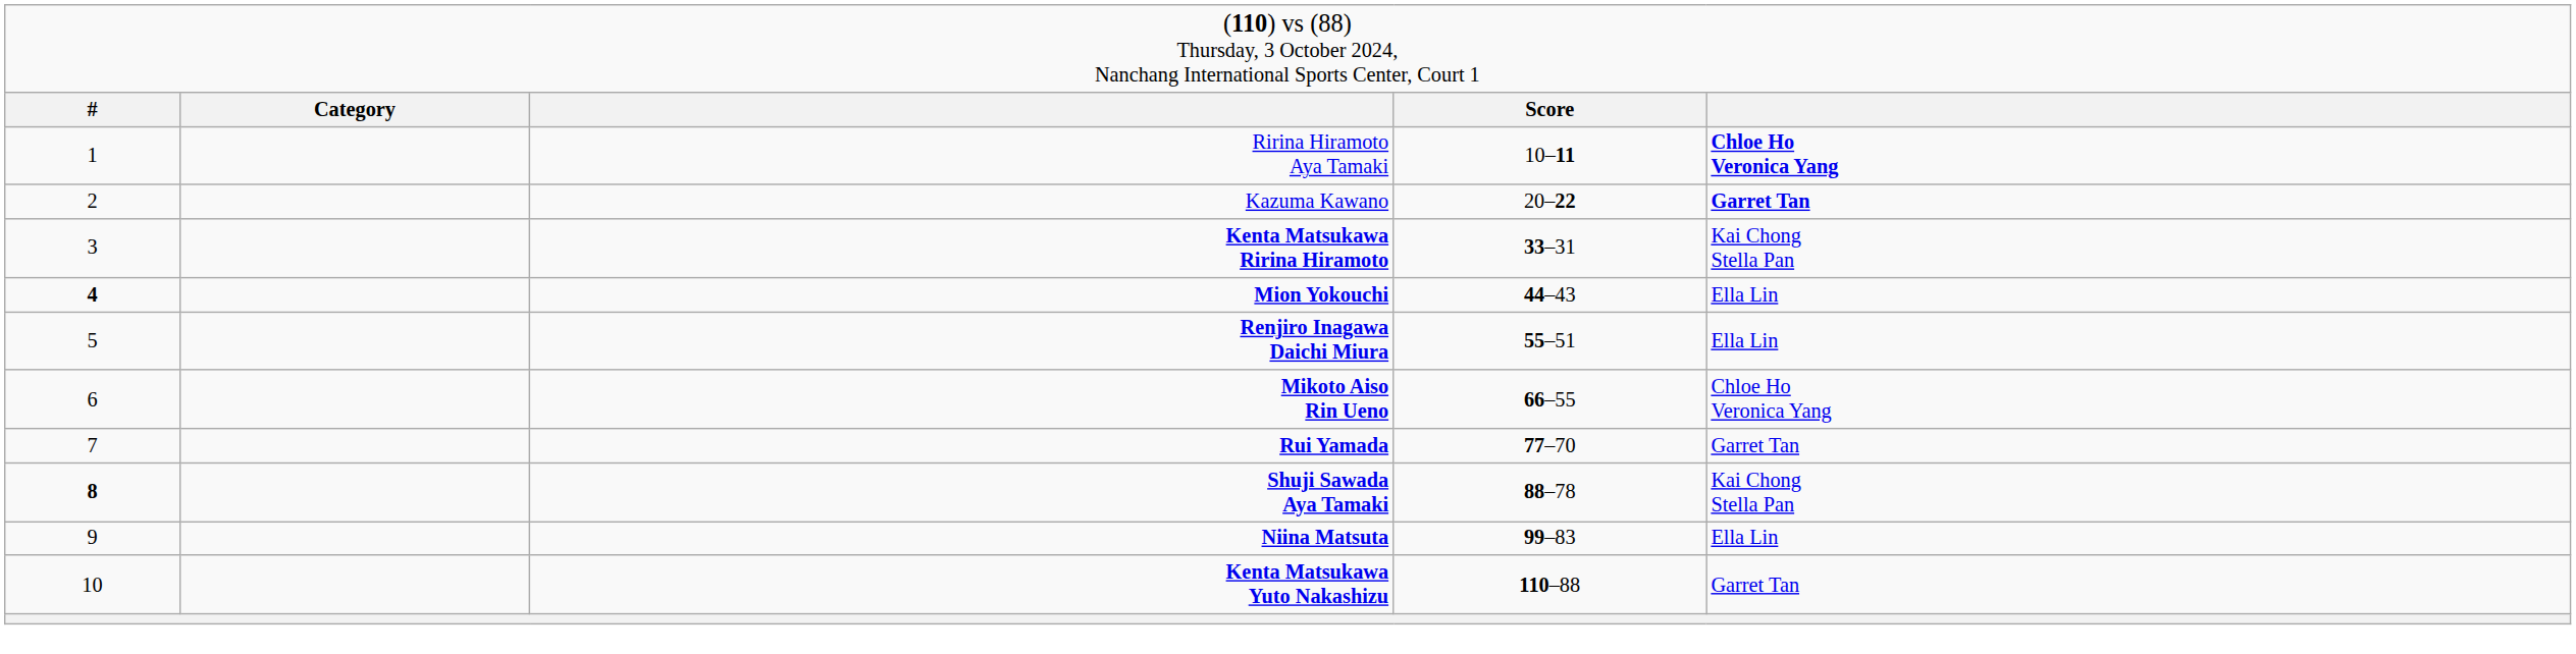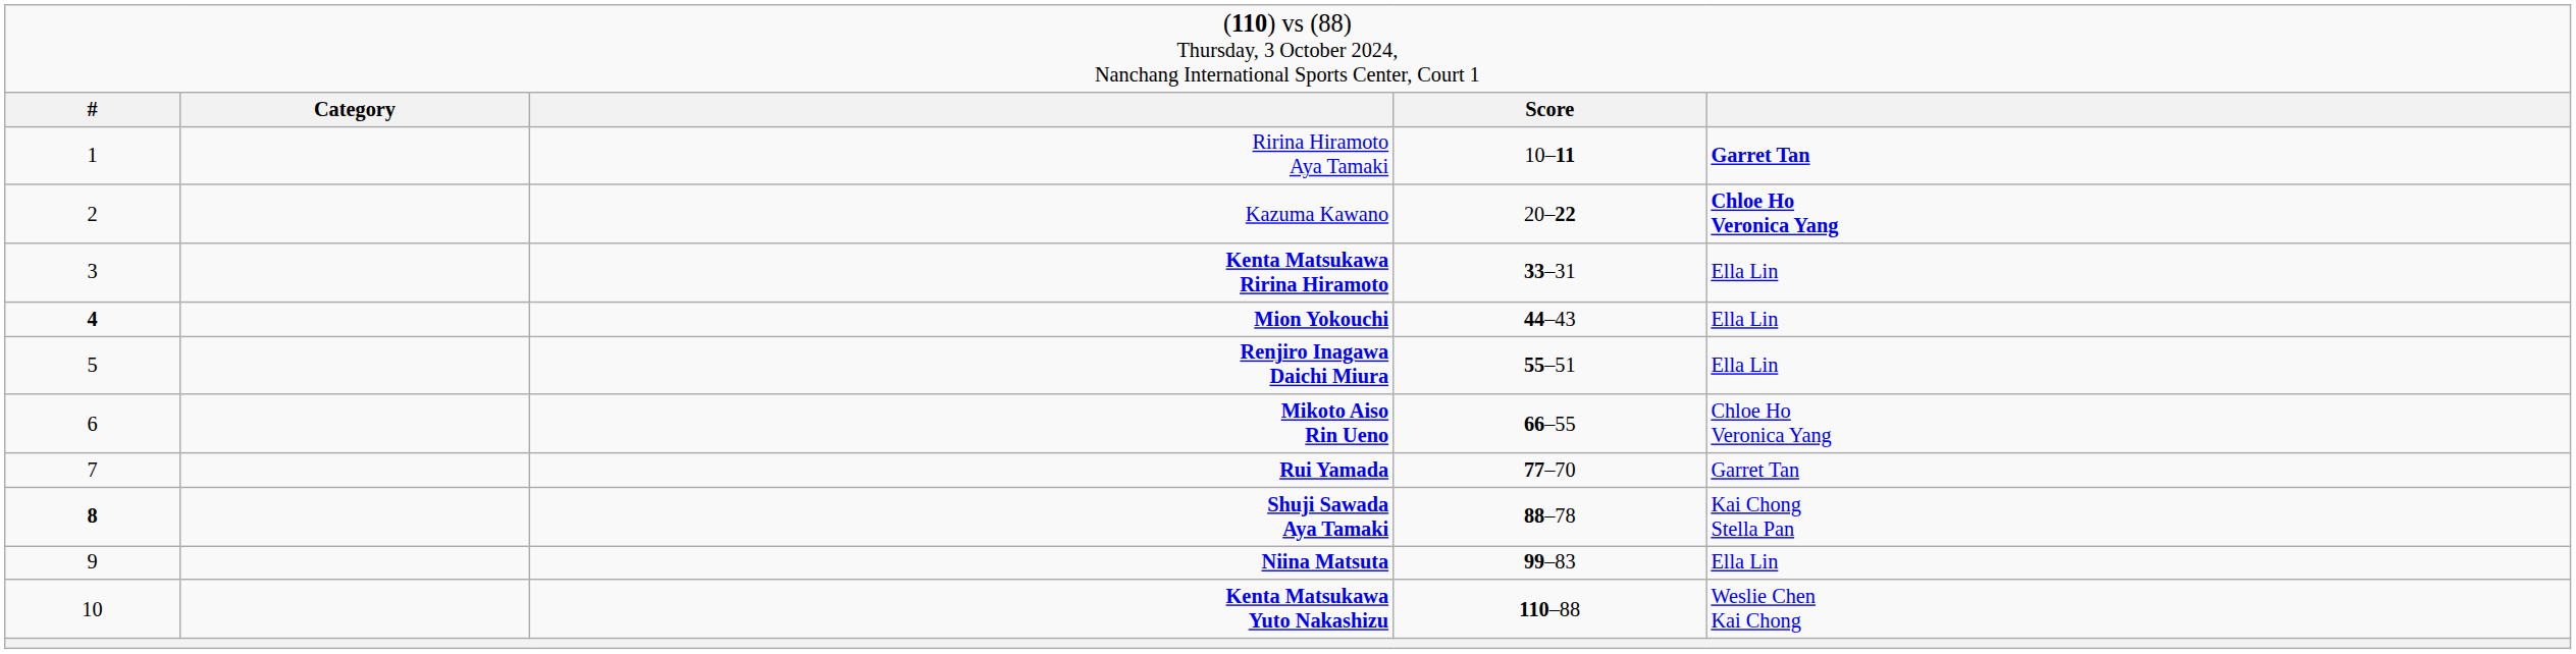 <table class="wikitable mw-collapsible mw-collapsed" style="font-size:90%; text-align:center" width="90%">
 <tr>
 <td colspan="5"><big>(<strong>110</strong>) <strong></strong> vs  (88)</big> <br>Thursday, 3 October 2024, <br>Nanchang International Sports Center, Court 1</td>
 </tr>
 <tr>
 <th width="25">#</th>
 <th width="50">Category</th>
 <th width="150"></th>
 <th width="50">Score<br></th>
 <th width="150"></th>
 </tr>
 <tr>
 <td>1</td>
 <td></td>
 <td align="right"><a href='#'>Ririna Hiramoto</a> <br><a href='#'>Aya Tamaki</a> </td>
 <td>10–<strong>11</strong><br></td>
-<td align="left"><strong> <a href='#'>Chloe Ho</a><br> <a href='#'>Veronica Yang</a></strong></td>
+<td align="left"><strong> <a href='#'>Garret Tan</a></strong></td>
 </tr>
 <tr>
 <td>2</td>
 <td></td>
 <td align="right"><a href='#'>Kazuma Kawano</a> </td>
 <td>20–<strong>22</strong><br></td>
-<td align="left"><strong> <a href='#'>Garret Tan</a></strong></td>
+<td align="left"><strong> <a href='#'>Chloe Ho</a><br> <a href='#'>Veronica Yang</a></strong></td>
 </tr>
 <tr>
 <td>3</td>
 <td></td>
 <td align="right"><strong><a href='#'>Kenta Matsukawa</a> <br><a href='#'>Ririna Hiramoto</a> </strong></td>
 <td><strong>33</strong>–31<br></td>
-<td align="left"> <a href='#'>Kai Chong</a><br> <a href='#'>Stella Pan</a></td>
+<td align="left"> <a href='#'>Ella Lin</a></td>
 </tr>
 <tr>
 <td><strong>4</strong></td>
 <td></td>
 <td align="right"><strong><a href='#'>Mion Yokouchi</a> </strong></td>
 <td><strong>44</strong>–43<br></td>
 <td align="left"> <a href='#'>Ella Lin</a></td>
 </tr>
 <tr>
 <td>5</td>
 <td></td>
 <td align="right"><strong><a href='#'>Renjiro Inagawa</a> <br><a href='#'>Daichi Miura</a> </strong></td>
 <td><strong>55</strong>–51<br></td>
 <td align="left"> <a href='#'>Ella Lin</a></td>
 </tr>
 <tr>
 <td>6</td>
 <td></td>
 <td align="right"><strong><a href='#'>Mikoto Aiso</a> <br><a href='#'>Rin Ueno</a> </strong></td>
 <td><strong>66</strong>–55<br></td>
 <td align="left"> <a href='#'>Chloe Ho</a><br> <a href='#'>Veronica Yang</a></td>
 </tr>
 <tr>
 <td>7</td>
 <td></td>
 <td align="right"><strong><a href='#'>Rui Yamada</a> </strong></td>
 <td><strong>77</strong>–70<br></td>
 <td align="left"> <a href='#'>Garret Tan</a></td>
 </tr>
 <tr>
 <td><strong>8</strong></td>
 <td></td>
 <td align="right"><strong><a href='#'>Shuji Sawada</a> <br><a href='#'>Aya Tamaki</a> </strong></td>
 <td><strong>88</strong>–78<br></td>
 <td align="left"> <a href='#'>Kai Chong</a><br> <a href='#'>Stella Pan</a></td>
 </tr>
 <tr>
 <td>9</td>
 <td></td>
 <td align="right"><strong><a href='#'>Niina Matsuta</a> </strong></td>
 <td><strong>99</strong>–83<br></td>
 <td align="left"> <a href='#'>Ella Lin</a></td>
 </tr>
 <tr>
 <td>10</td>
 <td></td>
 <td align="right"><strong><a href='#'>Kenta Matsukawa</a> <br><a href='#'>Yuto Nakashizu</a> </strong></td>
 <td><strong>110</strong>–88<br></td>
-<td align="left"> <a href='#'>Garret Tan</a></td>
+<td align="left"> <a href='#'>Weslie Chen</a><br> <a href='#'>Kai Chong</a></td>
 </tr>
 <tr>
 <th colspan="5"></th>
 </tr>
 </table>
